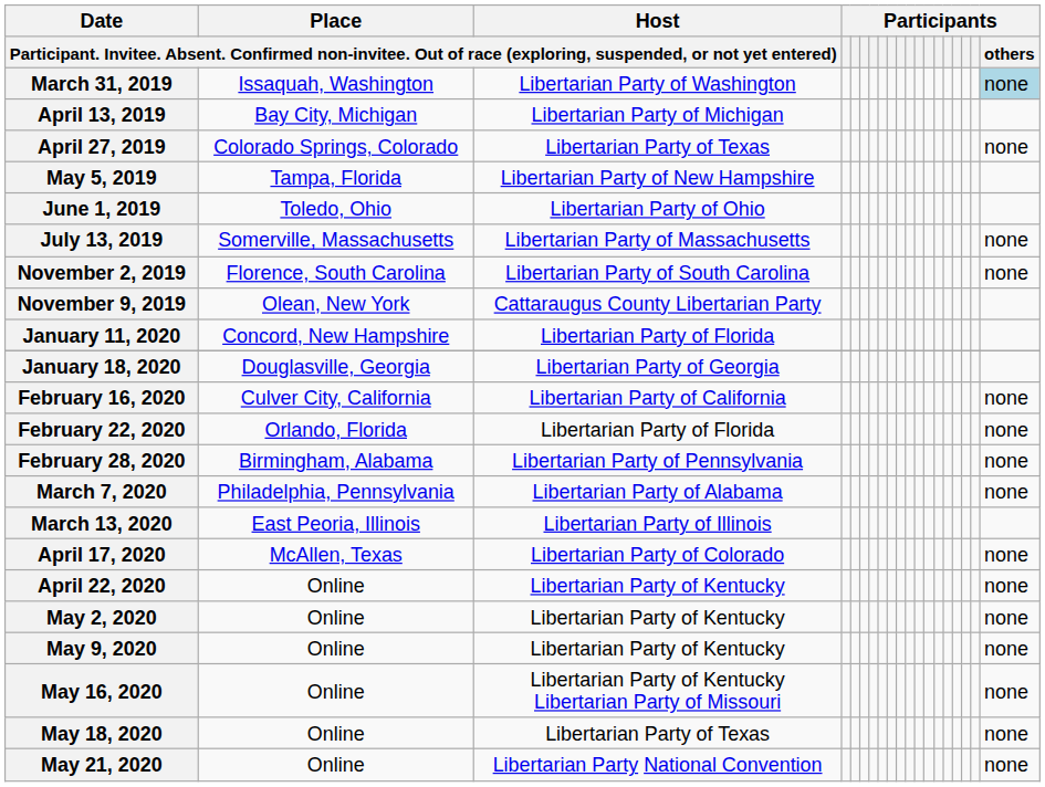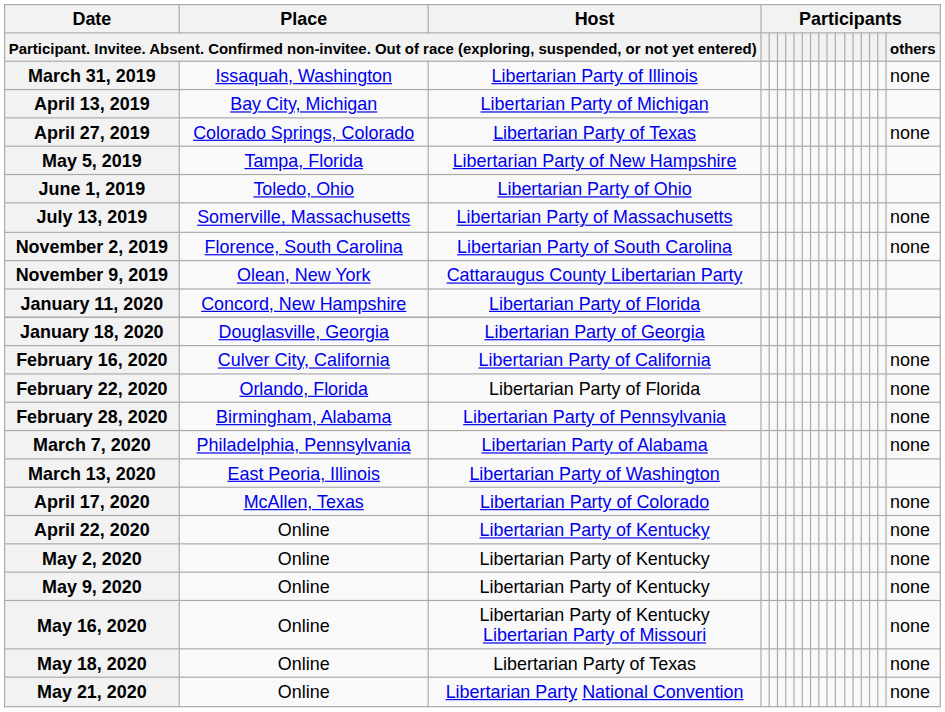 <table class="wikitable" style="font-size:95%">
 <tr>
 <th style="white-space:nowrap;">Date</th>
 <th>Place</th>
 <th>Host</th>
 <th scope="col" colspan="18">Participants</th>
 </tr>
 <tr>
 <th colspan="3"><small> Participant.  Invitee.  Absent.  Confirmed non-invitee.  Out of race (exploring, suspended, or not yet entered)</small></th>
 <th></th>
 <th></th>
 <th></th>
 <th></th>
 <th></th>
 <th></th>
 <th></th>
 <th></th>
 <th></th>
 <th></th>
 <th></th>
 <th></th>
 <th></th>
 <th></th>
 <th></th>
 <th><small>others</small></th>
 </tr>
 <tr>
 <th style="white-space:nowrap; text-align:center;">March 31, 2019</th>
 <td style="white-space:nowrap; text-align:center;"><a href='#'>Issaquah, Washington</a></td>
-<td style="white-space:nowrap; text-align:center;"><a href='#'>Libertarian Party of Washington</a></td>
+<td style="white-space:nowrap; text-align:center;"><a href='#'>Libertarian Party of Illinois</a></td>
 <td></td>
 <td></td>
 <td></td>
 <td></td>
 <td></td>
 <td></td>
 <td></td>
 <td></td>
 <td></td>
 <td></td>
 <td></td>
 <td></td>
 <td></td>
 <td></td>
 <td></td>
-<td style="background: lightblue;">none</td>
+<td>none</td>
 </tr>
 <tr>
 <th style="white-space:nowrap; text-align:center;">April 13, 2019</th>
 <td style="white-space:nowrap; text-align:center;"><a href='#'>Bay City, Michigan</a></td>
 <td style="white-space:nowrap; text-align:center;"><a href='#'>Libertarian Party of Michigan</a></td>
 <td></td>
 <td></td>
 <td></td>
 <td></td>
 <td></td>
 <td></td>
 <td></td>
 <td></td>
 <td></td>
 <td></td>
 <td></td>
 <td></td>
 <td></td>
 <td></td>
 <td></td>
 <td></td>
 </tr>
 <tr>
 <th style="white-space:nowrap; text-align:center;">April 27, 2019</th>
 <td style="white-space:nowrap; text-align:center;"><a href='#'>Colorado Springs, Colorado</a></td>
 <td style="white-space:nowrap; text-align:center;"><a href='#'>Libertarian Party of Texas</a></td>
 <td></td>
 <td></td>
 <td></td>
 <td></td>
 <td></td>
 <td></td>
 <td></td>
 <td></td>
 <td></td>
 <td></td>
 <td></td>
 <td></td>
 <td></td>
 <td></td>
 <td></td>
 <td>none</td>
 </tr>
 <tr>
 <th style="white-space:nowrap; text-align:center;">May 5, 2019</th>
 <td style="white-space:nowrap; text-align:center;"><a href='#'>Tampa, Florida</a></td>
 <td style="white-space:nowrap; text-align:center;"><a href='#'>Libertarian Party of New Hampshire</a></td>
 <td></td>
 <td></td>
 <td></td>
 <td></td>
 <td></td>
 <td></td>
 <td></td>
 <td></td>
 <td></td>
 <td></td>
 <td></td>
 <td></td>
 <td></td>
 <td></td>
 <td></td>
 <td></td>
 </tr>
 <tr>
 <th style="white-space:nowrap; text-align:center;">June 1, 2019</th>
 <td style="white-space:nowrap; text-align:center;"><a href='#'>Toledo, Ohio</a></td>
 <td style="white-space:nowrap; text-align:center;"><a href='#'>Libertarian Party of Ohio</a></td>
 <td></td>
 <td></td>
 <td></td>
 <td></td>
 <td></td>
 <td></td>
 <td></td>
 <td></td>
 <td></td>
 <td></td>
 <td></td>
 <td></td>
 <td></td>
 <td></td>
 <td></td>
 <td></td>
 </tr>
 <tr>
 <th style="white-space:nowrap; text-align:center;">July 13, 2019</th>
 <td style="white-space:nowrap; text-align:center;"><a href='#'>Somerville, Massachusetts</a></td>
 <td style="white-space:nowrap; text-align:center;"><a href='#'>Libertarian Party of Massachusetts</a></td>
 <td></td>
 <td></td>
 <td></td>
 <td></td>
 <td></td>
 <td></td>
 <td></td>
 <td></td>
 <td></td>
 <td></td>
 <td></td>
 <td></td>
 <td></td>
 <td></td>
 <td></td>
 <td>none</td>
 </tr>
 <tr>
 <th style="white-space:nowrap; text-align:center;">November 2, 2019</th>
 <td style="white-space:nowrap; text-align:center;"><a href='#'>Florence, South Carolina</a></td>
 <td style="white-space:nowrap; text-align:center;"><a href='#'>Libertarian Party of South Carolina</a></td>
 <td></td>
 <td></td>
 <td></td>
 <td></td>
 <td></td>
 <td></td>
 <td></td>
 <td></td>
 <td></td>
 <td></td>
 <td></td>
 <td></td>
 <td></td>
 <td></td>
 <td></td>
 <td>none</td>
 </tr>
 <tr>
 <th style="white-space:nowrap; text-align:center;">November 9, 2019</th>
 <td style="white-space:nowrap; text-align:center;"><a href='#'>Olean, New York</a></td>
 <td style="white-space:nowrap; text-align:center;"><a href='#'>Cattaraugus County Libertarian Party</a></td>
 <td></td>
 <td></td>
 <td></td>
 <td></td>
 <td></td>
 <td></td>
 <td></td>
 <td></td>
 <td></td>
 <td></td>
 <td></td>
 <td></td>
 <td></td>
 <td></td>
 <td></td>
 <td></td>
 </tr>
 <tr>
 <th style="white-space:nowrap; text-align:center;">January 11, 2020</th>
 <td style="white-space:nowrap; text-align:center;"><a href='#'>Concord, New Hampshire</a></td>
 <td style="white-space:nowrap; text-align:center;"><a href='#'>Libertarian Party of Florida</a></td>
 <td></td>
 <td></td>
 <td></td>
 <td></td>
 <td></td>
 <td></td>
 <td></td>
 <td></td>
 <td></td>
 <td></td>
 <td></td>
 <td></td>
 <td></td>
 <td></td>
 <td></td>
 <td></td>
 </tr>
 <tr>
 </tr>
 <tr>
 <th style="white-space:nowrap; text-align:center;">January 18, 2020</th>
 <td style="white-space:nowrap; text-align:center;"><a href='#'>Douglasville, Georgia</a></td>
 <td style="white-space:nowrap; text-align:center;"><a href='#'>Libertarian Party of Georgia</a></td>
 <td></td>
 <td></td>
 <td></td>
 <td></td>
 <td></td>
 <td></td>
 <td></td>
 <td></td>
 <td></td>
 <td></td>
 <td></td>
 <td></td>
 <td></td>
 <td></td>
 <td></td>
 <td></td>
 </tr>
 <tr>
 <th style="white-space:nowrap; text-align:center;">February 16, 2020</th>
 <td style="white-space:nowrap; text-align:center;"><a href='#'>Culver City, California</a></td>
 <td style="white-space:nowrap; text-align:center;"><a href='#'>Libertarian Party of California</a></td>
 <td></td>
 <td></td>
 <td></td>
 <td></td>
 <td></td>
 <td></td>
 <td></td>
 <td></td>
 <td></td>
 <td></td>
 <td></td>
 <td></td>
 <td></td>
 <td></td>
 <td></td>
 <td>none</td>
 </tr>
 <tr>
 <th style="white-space:nowrap; text-align:center;">February 22, 2020</th>
 <td style="white-space:nowrap; text-align:center;"><a href='#'>Orlando, Florida</a></td>
 <td style="white-space:nowrap; text-align:center;">Libertarian Party of Florida</td>
 <td></td>
 <td></td>
 <td></td>
 <td></td>
 <td></td>
 <td></td>
 <td></td>
 <td></td>
 <td></td>
 <td></td>
 <td></td>
 <td></td>
 <td></td>
 <td></td>
 <td></td>
 <td>none</td>
 </tr>
 <tr>
 <th style="white-space:nowrap; text-align:center;">February 28, 2020</th>
 <td style="white-space:nowrap; text-align:center;"><a href='#'>Birmingham, Alabama</a></td>
 <td style="white-space:nowrap; text-align:center;"><a href='#'>Libertarian Party of Pennsylvania</a></td>
 <td></td>
 <td></td>
 <td></td>
 <td></td>
 <td></td>
 <td></td>
 <td></td>
 <td></td>
 <td></td>
 <td></td>
 <td></td>
 <td></td>
 <td></td>
 <td></td>
 <td></td>
 <td>none</td>
 </tr>
 <tr>
 <th style="white-space:nowrap; text-align:center;">March 7, 2020</th>
 <td style="white-space:nowrap; text-align:center;"><a href='#'>Philadelphia, Pennsylvania</a></td>
 <td style="white-space:nowrap; text-align:center;"><a href='#'>Libertarian Party of Alabama</a></td>
 <td></td>
 <td></td>
 <td></td>
 <td></td>
 <td></td>
 <td></td>
 <td></td>
 <td></td>
 <td></td>
 <td></td>
 <td></td>
 <td></td>
 <td></td>
 <td></td>
 <td></td>
 <td>none</td>
 </tr>
 <tr>
 <th style="white-space:nowrap; text-align:center;">March 13, 2020</th>
 <td style="white-space:nowrap; text-align:center;"><a href='#'>East Peoria, Illinois</a></td>
-<td style="white-space:nowrap; text-align:center;"><a href='#'>Libertarian Party of Illinois</a></td>
+<td style="white-space:nowrap; text-align:center;"><a href='#'>Libertarian Party of Washington</a></td>
 <td></td>
 <td></td>
 <td></td>
 <td></td>
 <td></td>
 <td></td>
 <td></td>
 <td></td>
 <td></td>
 <td></td>
 <td></td>
 <td></td>
 <td></td>
 <td></td>
 <td></td>
 <td></td>
 </tr>
 <tr>
 <th style="white-space:nowrap; text-align:center;">April 17, 2020</th>
 <td style="white-space:nowrap; text-align:center;"><a href='#'>McAllen, Texas</a></td>
 <td style="white-space:nowrap; text-align:center;"><a href='#'>Libertarian Party of Colorado</a></td>
 <td></td>
 <td></td>
 <td></td>
 <td></td>
 <td></td>
 <td></td>
 <td></td>
 <td></td>
 <td></td>
 <td></td>
 <td></td>
 <td></td>
 <td></td>
 <td></td>
 <td></td>
 <td>none</td>
 </tr>
 <tr>
 <th style="white-space:nowrap; text-align:center;">April 22, 2020</th>
 <td style="white-space:nowrap; text-align:center;">Online</td>
 <td style="white-space:nowrap; text-align:center;"><a href='#'>Libertarian Party of Kentucky</a></td>
 <td></td>
 <td></td>
 <td></td>
 <td></td>
 <td></td>
 <td></td>
 <td></td>
 <td></td>
 <td></td>
 <td></td>
 <td></td>
 <td></td>
 <td></td>
 <td></td>
 <td></td>
 <td>none</td>
 </tr>
 <tr>
 <th style="white-space:nowrap; text-align:center;">May 2, 2020</th>
 <td style="white-space:nowrap; text-align:center;">Online</td>
 <td style="white-space:nowrap; text-align:center;">Libertarian Party of Kentucky</td>
 <td></td>
 <td></td>
 <td></td>
 <td></td>
 <td></td>
 <td></td>
 <td></td>
 <td></td>
 <td></td>
 <td></td>
 <td></td>
 <td></td>
 <td></td>
 <td></td>
 <td></td>
 <td>none</td>
 </tr>
 <tr>
 <th style="white-space:nowrap; text-align:center;">May 9, 2020</th>
 <td style="white-space:nowrap; text-align:center;">Online</td>
 <td style="white-space:nowrap; text-align:center;">Libertarian Party of Kentucky</td>
 <td></td>
 <td></td>
 <td></td>
 <td></td>
 <td></td>
 <td></td>
 <td></td>
 <td></td>
 <td></td>
 <td></td>
 <td></td>
 <td></td>
 <td></td>
 <td></td>
 <td></td>
 <td>none</td>
 </tr>
 <tr>
 <th style="white-space:nowrap; text-align:center;">May 16, 2020</th>
 <td style="white-space:nowrap; text-align:center;">Online</td>
 <td style="white-space:nowrap; text-align:center;">Libertarian Party of Kentucky<br><a href='#'>Libertarian Party of Missouri</a></td>
 <td></td>
 <td></td>
 <td></td>
 <td></td>
 <td></td>
 <td></td>
 <td></td>
 <td></td>
 <td></td>
 <td></td>
 <td></td>
 <td></td>
 <td></td>
 <td></td>
 <td></td>
 <td>none</td>
 </tr>
 <tr>
 <th style="white-space:nowrap; text-align:center;">May 18, 2020</th>
 <td style="white-space:nowrap; text-align:center;">Online</td>
 <td style="white-space:nowrap; text-align:center;">Libertarian Party of Texas</td>
 <td></td>
 <td></td>
 <td></td>
 <td></td>
 <td></td>
 <td></td>
 <td></td>
 <td></td>
 <td></td>
 <td></td>
 <td></td>
 <td></td>
 <td></td>
 <td></td>
 <td></td>
 <td>none</td>
 </tr>
 <tr>
 <th style="white-space:nowrap; text-align:center;">May 21, 2020</th>
 <td style="white-space:nowrap; text-align:center;">Online</td>
 <td style="white-space:nowrap; text-align:center;"><a href='#'>Libertarian Party</a> <a href='#'>National Convention</a></td>
 <td></td>
 <td></td>
 <td></td>
 <td></td>
 <td></td>
 <td></td>
 <td></td>
 <td></td>
 <td></td>
 <td></td>
 <td></td>
 <td></td>
 <td></td>
 <td></td>
 <td></td>
 <td>none</td>
 </tr>
 </table>
